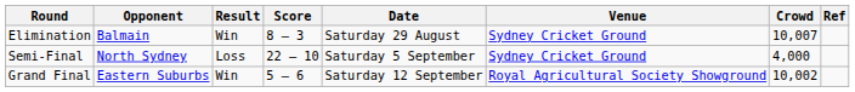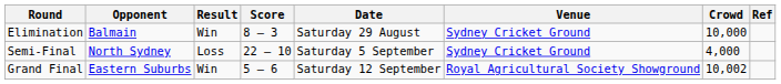 <table class="wikitable" style="text-align:left;">
 <tr>
 <th>Round</th>
 <th>Opponent</th>
 <th>Result</th>
 <th>Score</th>
 <th>Date</th>
 <th>Venue</th>
 <th>Crowd</th>
 <th>Ref</th>
 </tr>
 <tr>
 <td>Elimination</td>
 <td> <a href='#'>Balmain</a></td>
 <td>Win</td>
 <td>8 – 3</td>
 <td>Saturday 29 August</td>
 <td><a href='#'>Sydney Cricket Ground</a></td>
-<td>10,007</td>
+<td>10,000</td>
 <td></td>
 </tr>
 <tr>
 <td>Semi-Final</td>
 <td> <a href='#'>North Sydney</a></td>
 <td>Loss</td>
 <td>22 – 10</td>
 <td>Saturday 5 September</td>
 <td><a href='#'>Sydney Cricket Ground</a></td>
 <td>4,000</td>
 <td></td>
 </tr>
 <tr>
 <td>Grand Final</td>
 <td> <a href='#'>Eastern Suburbs</a></td>
 <td>Win</td>
 <td>5 – 6</td>
 <td>Saturday 12 September</td>
 <td><a href='#'>Royal Agricultural Society Showground</a></td>
 <td>10,002</td>
 <td></td>
 </tr>
 </table>
